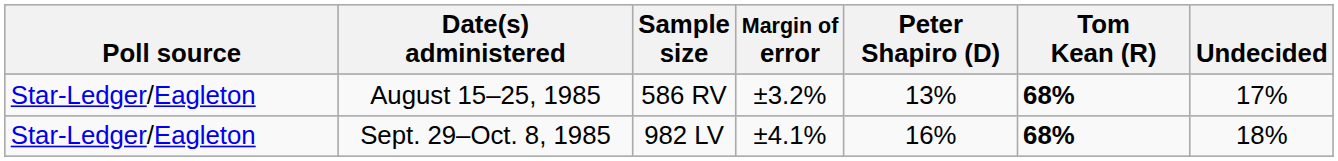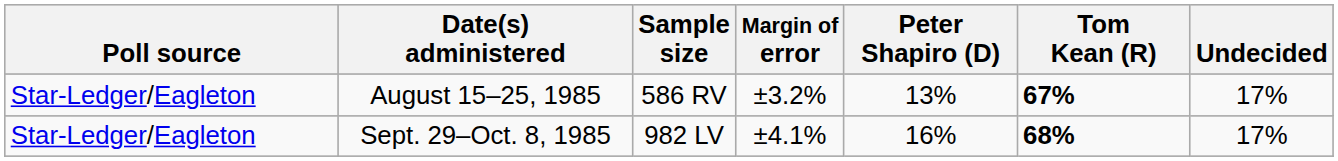 <table class="wikitable">
 <tr valign= bottom>
 <th style="width:200px;">Poll source</th>
 <th style="width:175px;">Date(s)<br>administered</th>
 <th class=small>Sample<br>size</th>
 <th><small>Margin of</small><br>error</th>
 <th style="width:100px;">Peter<br>Shapiro (D)</th>
 <th style="width:100px;">Tom<br>Kean (R)</th>
 <th style="width:40px;">Undecided</th>
 </tr>
 <tr>
 <td><a href='#'>Star-Ledger</a>/<a href='#'>Eagleton</a></td>
 <td align=center>August 15–25, 1985</td>
 <td align=center>586 RV</td>
 <td align=center>±3.2%</td>
 <td align=center>13%</td>
-<td><strong>68%</strong></td>
+<td><strong>67%</strong></td>
 <td align=center>17%</td>
 </tr>
 <tr>
 <td><a href='#'>Star-Ledger</a>/<a href='#'>Eagleton</a></td>
 <td align=center>Sept. 29–Oct. 8, 1985</td>
 <td align=center>982 LV</td>
 <td align=center>±4.1%</td>
 <td align=center>16%</td>
 <td><strong>68%</strong></td>
-<td align=center>18%</td>
+<td align=center>17%</td>
 </tr>
 </table>
